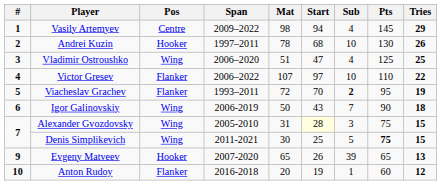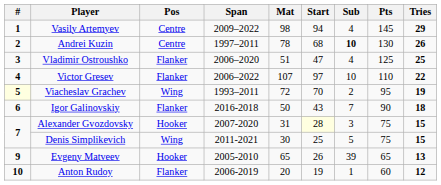 <table class="wikitable" style="font-size:100%; text-align:center;">
 <tr>
 <th style="width:35px;">#</th>
 <th style="width:165px;">Player</th>
 <th style="width:95px;">Pos</th>
 <th style="width:95px;">Span</th>
 <th style="width:45px;">Mat</th>
 <th style="width:45px;">Start</th>
 <th style="width:45px;">Sub</th>
 <th style="width:50px;">Pts</th>
 <th style="width:45px;">Tries</th>
 </tr>
 <tr>
 <td><strong>1</strong></td>
 <td><a href='#'>Vasily Artemyev</a></td>
 <td><a href='#'>Centre</a></td>
 <td>2009–2022</td>
 <td>98</td>
 <td>94</td>
 <td>4</td>
 <td>145</td>
 <td><strong>29</strong></td>
 </tr>
 <tr>
 <td><strong>2</strong></td>
 <td><a href='#'>Andrei Kuzin</a></td>
-<td><a href='#'>Hooker</a></td>
+<td><a href='#'>Centre</a></td>
 <td>1997–2011</td>
 <td>78</td>
 <td>68</td>
-<td>10</td>
+<td><strong>10</strong></td>
 <td>130</td>
 <td><strong>26</strong></td>
 </tr>
 <tr>
 <td><strong>3</strong></td>
 <td><a href='#'>Vladimir Ostroushko</a></td>
-<td><a href='#'>Wing</a></td>
+<td><a href='#'>Flanker</a></td>
 <td>2006–2020</td>
 <td>51</td>
 <td>47</td>
 <td>4</td>
 <td>125</td>
 <td><strong>25</strong></td>
 </tr>
 <tr>
 <td><strong>4</strong></td>
 <td><a href='#'>Victor Gresev</a></td>
 <td><a href='#'>Flanker</a></td>
 <td>2006–2022</td>
 <td>107</td>
 <td>97</td>
 <td>10</td>
 <td>110</td>
 <td><strong>22</strong></td>
 </tr>
 <tr>
-<td><strong>5</strong></td>
+<td style="background: lightyellow;"><strong>5</strong></td>
 <td><a href='#'>Viacheslav Grachev</a></td>
-<td><a href='#'>Flanker</a></td>
+<td><a href='#'>Wing</a></td>
 <td>1993–2011</td>
 <td>72</td>
 <td>70</td>
-<td><strong>2</strong></td>
+<td>2</td>
 <td>95</td>
 <td><strong>19</strong></td>
 </tr>
 <tr>
 <td><strong>6</strong></td>
 <td><a href='#'>Igor Galinovskiy</a></td>
-<td><a href='#'>Wing</a></td>
-<td>2006-2019</td>
+<td><a href='#'>Flanker</a></td>
+<td>2016-2018</td>
 <td>50</td>
 <td>43</td>
 <td>7</td>
 <td>90</td>
 <td><strong>18</strong></td>
 </tr>
 <tr>
 <td rowspan=2><strong>7</strong></td>
 <td><a href='#'>Alexander Gvozdovsky</a></td>
-<td><a href='#'>Wing</a></td>
-<td>2005-2010</td>
+<td><a href='#'>Hooker</a></td>
+<td>2007-2020</td>
 <td>31</td>
 <td style="background: lightyellow;">28</td>
 <td>3</td>
 <td>75</td>
 <td><strong>15</strong></td>
 </tr>
 <tr>
 <td><a href='#'>Denis Simplikevich</a></td>
 <td><a href='#'>Wing</a></td>
 <td>2011-2021</td>
 <td>30</td>
 <td>25</td>
 <td>5</td>
-<td><strong>75</strong></td>
+<td>75</td>
 <td><strong>15</strong></td>
 </tr>
 <tr>
 <td><strong>9</strong></td>
 <td><a href='#'>Evgeny Matveev</a></td>
 <td><a href='#'>Hooker</a></td>
-<td>2007-2020</td>
+<td>2005-2010</td>
 <td>65</td>
 <td>26</td>
 <td>39</td>
 <td>65</td>
 <td><strong>13</strong></td>
 </tr>
 <tr>
 <td><strong>10</strong></td>
 <td><a href='#'>Anton Rudoy</a></td>
 <td><a href='#'>Flanker</a></td>
-<td>2016-2018</td>
+<td>2006-2019</td>
 <td>20</td>
 <td>19</td>
 <td>1</td>
 <td>60</td>
 <td><strong>12</strong></td>
 </tr>
 </table>
